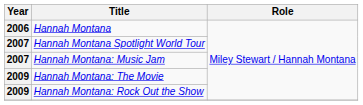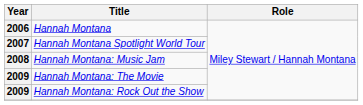 <table class="wikitable plainrowheaders sortable" style="margin-right: 0;">
 <tr>
 <th scope="col">Year</th>
 <th scope="col">Title</th>
 <th scope="col">Role</th>
 </tr>
 <tr>
 <th scope="row">2006</th>
 <td><em><a href='#'>Hannah Montana</a></em></td>
 <td rowspan=5><a href='#'>Miley Stewart / Hannah Montana</a></td>
 </tr>
 <tr>
 <th scope="row">2007</th>
 <td><em><a href='#'>Hannah Montana Spotlight World Tour</a></em></td>
 </tr>
 <tr>
-<th scope="row">2007</th>
+<th scope="row">2008</th>
 <td><em><a href='#'>Hannah Montana: Music Jam</a></em></td>
 </tr>
 <tr>
 <th scope="row">2009</th>
 <td><em><a href='#'>Hannah Montana: The Movie</a></em></td>
 </tr>
 <tr>
 <th scope="row">2009</th>
 <td><em><a href='#'>Hannah Montana: Rock Out the Show</a></em></td>
 </tr>
 <tr>
 </tr>
 </table>
